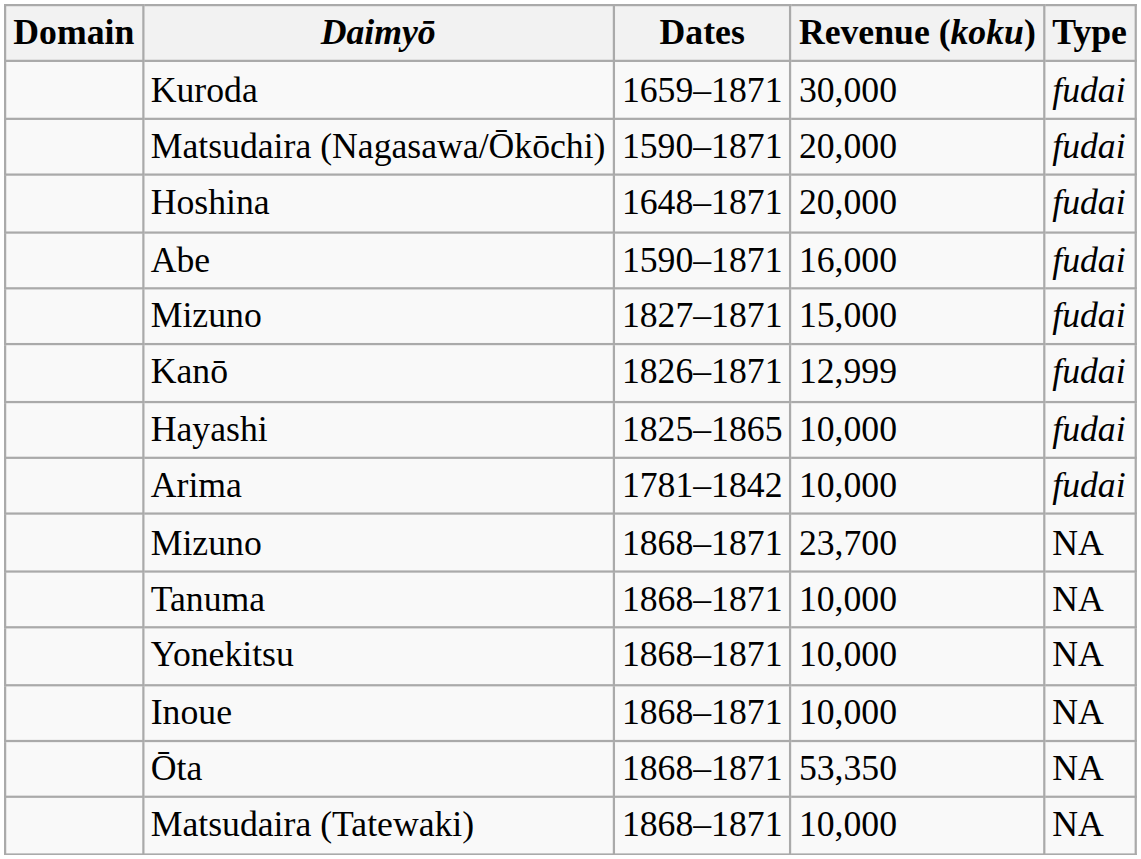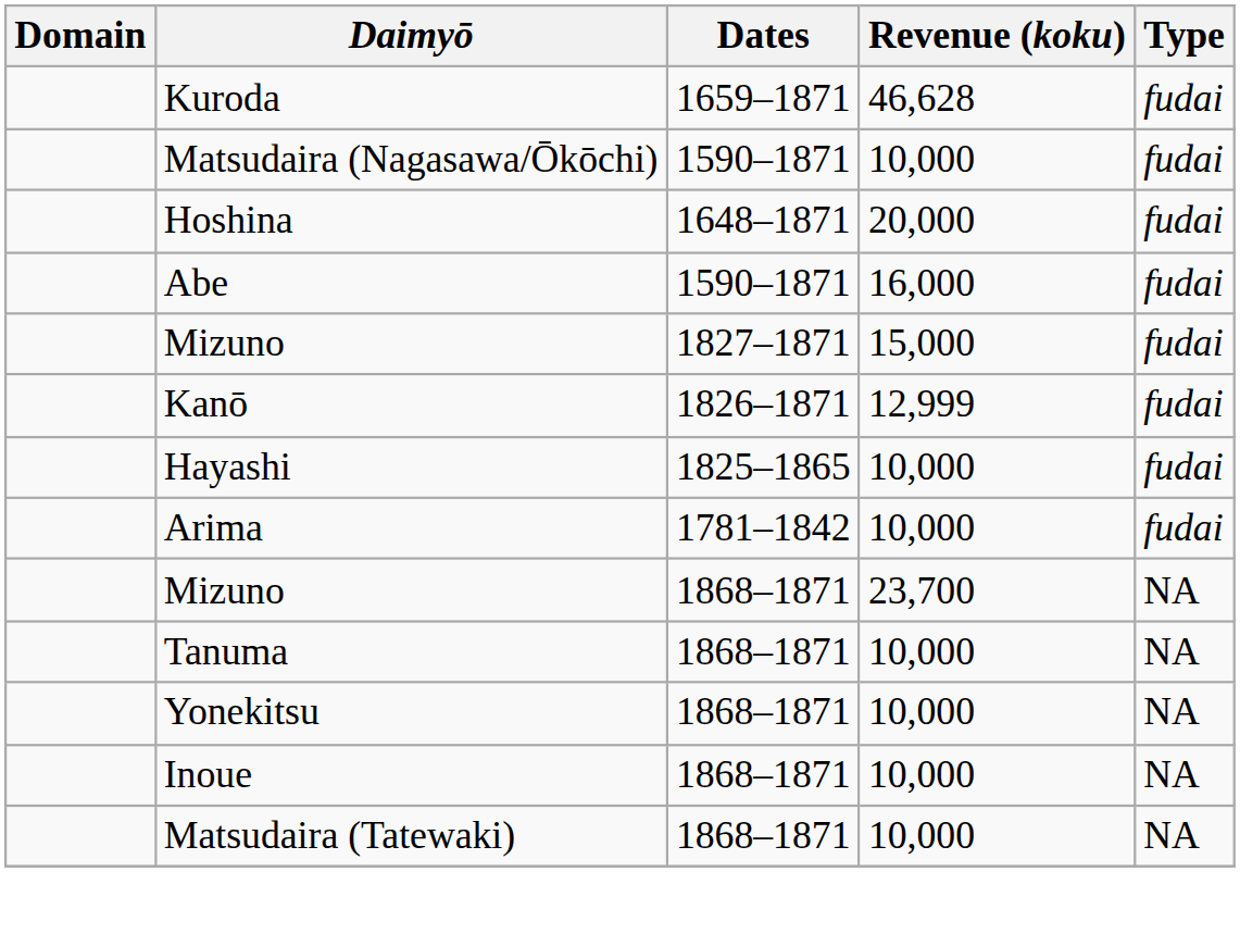 <table class="wikitable" border="1">
 <tr>
 <th scope="col">Domain</th>
 <th scope="col"><em>Daimyō</em></th>
 <th scope="col">Dates</th>
 <th scope="col">Revenue (<em>koku</em>)</th>
 <th scope="col">Type</th>
 </tr>
 <tr>
 <td scope="row"></td>
 <td>Kuroda</td>
 <td>1659–1871</td>
-<td>30,000</td>
+<td>46,628</td>
 <td><em>fudai</em></td>
 </tr>
 <tr>
 <td scope="row"></td>
 <td>Matsudaira (Nagasawa/Ōkōchi)</td>
 <td>1590–1871</td>
-<td>20,000</td>
+<td>10,000</td>
 <td><em>fudai</em></td>
 </tr>
 <tr>
 <td scope="row"></td>
 <td>Hoshina</td>
 <td>1648–1871</td>
 <td>20,000</td>
 <td><em>fudai</em></td>
 </tr>
 <tr>
 <td scope="row"></td>
 <td>Abe</td>
 <td>1590–1871</td>
 <td>16,000</td>
 <td><em>fudai</em></td>
 </tr>
 <tr>
 <td scope="row"></td>
 <td>Mizuno</td>
 <td>1827–1871</td>
 <td>15,000</td>
 <td><em>fudai</em></td>
 </tr>
 <tr>
 <td scope="row"></td>
 <td>Kanō</td>
 <td>1826–1871</td>
 <td>12,999</td>
 <td><em>fudai</em></td>
 </tr>
 <tr>
 <td scope="row"></td>
 <td>Hayashi</td>
 <td>1825–1865</td>
 <td>10,000</td>
 <td><em>fudai</em></td>
 </tr>
 <tr>
 <td scope="row"></td>
 <td>Arima</td>
 <td>1781–1842</td>
 <td>10,000</td>
 <td><em>fudai</em></td>
 </tr>
 <tr>
 <td scope="row"></td>
 <td>Mizuno</td>
 <td>1868–1871</td>
 <td>23,700</td>
 <td>NA</td>
 </tr>
 <tr>
 <td scope="row"></td>
 <td>Tanuma</td>
 <td>1868–1871</td>
 <td>10,000</td>
 <td>NA</td>
 </tr>
 <tr>
 <td scope="row"></td>
 <td>Yonekitsu</td>
 <td>1868–1871</td>
 <td>10,000</td>
 <td>NA</td>
 </tr>
 <tr>
 <td scope="row"></td>
 <td>Inoue</td>
 <td>1868–1871</td>
 <td>10,000</td>
 <td>NA</td>
 </tr>
 <tr>
 <td scope="row"></td>
-<td>Ōta</td>
-<td>1868–1871</td>
-<td>53,350</td>
-<td>NA</td>
-</tr>
-<tr>
-<td scope="row"></td>
 <td>Matsudaira (Tatewaki)</td>
 <td>1868–1871</td>
 <td>10,000</td>
 <td>NA</td>
 </tr>
 <tr>
 </tr>
 </table>
